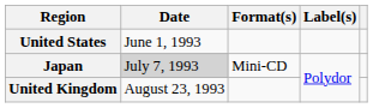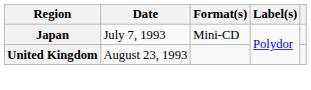 <table class="wikitable plainrowheaders">
 <tr>
 <th scope="col">Region</th>
 <th scope="col">Date</th>
 <th scope="col">Format(s)</th>
 <th scope="col">Label(s)</th>
 <th scope="col"></th>
 </tr>
 <tr>
-<th scope="row">United States</th>
-<td>June 1, 1993</td>
-<td></td>
-<td></td>
-<td></td>
-</tr>
-<tr>
 <th scope="row">Japan</th>
-<td style="background: lightgrey;">July 7, 1993</td>
+<td>July 7, 1993</td>
 <td>Mini-CD</td>
 <td rowspan="2"><a href='#'>Polydor</a></td>
 <td></td>
 </tr>
 <tr>
 <th scope="row">United Kingdom</th>
 <td>August 23, 1993</td>
 <td></td>
 <td></td>
 </tr>
 </table>
